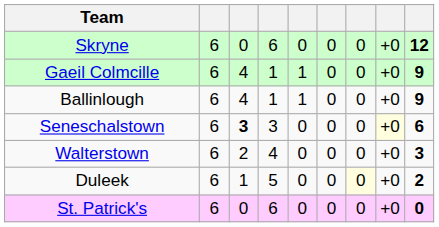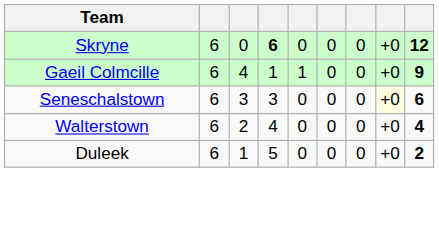 <table class="wikitable" style="text-align:center">
 <tr>
 <th style="width:175px;">Team</th>
 <th width="20"></th>
 <th width="20"></th>
 <th width="20"></th>
 <th width="20"></th>
 <th width="20"></th>
 <th width="20"></th>
 <th width="20"></th>
 <th width="20"></th>
 </tr>
 <tr style="background:#cfc;">
 <td><a href='#'>Skryne</a></td>
 <td>6</td>
 <td>0</td>
-<td>6</td>
+<td><strong>6</strong></td>
 <td>0</td>
 <td>0</td>
 <td>0</td>
 <td>+0</td>
 <td><strong>12</strong></td>
 </tr>
 <tr style="background:#cfc;">
 <td><a href='#'>Gaeil Colmcille</a></td>
 <td>6</td>
 <td>4</td>
 <td>1</td>
 <td>1</td>
 <td>0</td>
 <td>0</td>
 <td>+0</td>
 <td><strong>9</strong></td>
 </tr>
 <tr>
-<td>Ballinlough</td>
-<td>6</td>
-<td>4</td>
-<td>1</td>
-<td>1</td>
-<td>0</td>
-<td>0</td>
-<td>+0</td>
-<td><strong>9</strong></td>
-</tr>
-<tr>
 <td><a href='#'>Seneschalstown</a></td>
 <td>6</td>
-<td><strong>3</strong></td>
+<td>3</td>
 <td>3</td>
 <td>0</td>
 <td>0</td>
 <td>0</td>
 <td style="background: lightyellow;">+0</td>
 <td><strong>6</strong></td>
 </tr>
 <tr>
 <td><a href='#'>Walterstown</a></td>
 <td>6</td>
 <td>2</td>
 <td>4</td>
 <td>0</td>
 <td>0</td>
 <td>0</td>
 <td>+0</td>
-<td><strong>3</strong></td>
+<td><strong>4</strong></td>
 </tr>
 <tr>
 <td>Duleek</td>
 <td>6</td>
 <td>1</td>
 <td>5</td>
 <td>0</td>
 <td>0</td>
-<td style="background: lightyellow;">0</td>
+<td>0</td>
 <td>+0</td>
 <td><strong>2</strong></td>
 </tr>
-<tr style="background:#fcf;">
-<td><a href='#'>St. Patrick's</a></td>
-<td>6</td>
-<td>0</td>
-<td>6</td>
-<td>0</td>
-<td>0</td>
-<td>0</td>
-<td>+0</td>
-<td><strong>0</strong></td>
-</tr>
 </table>
